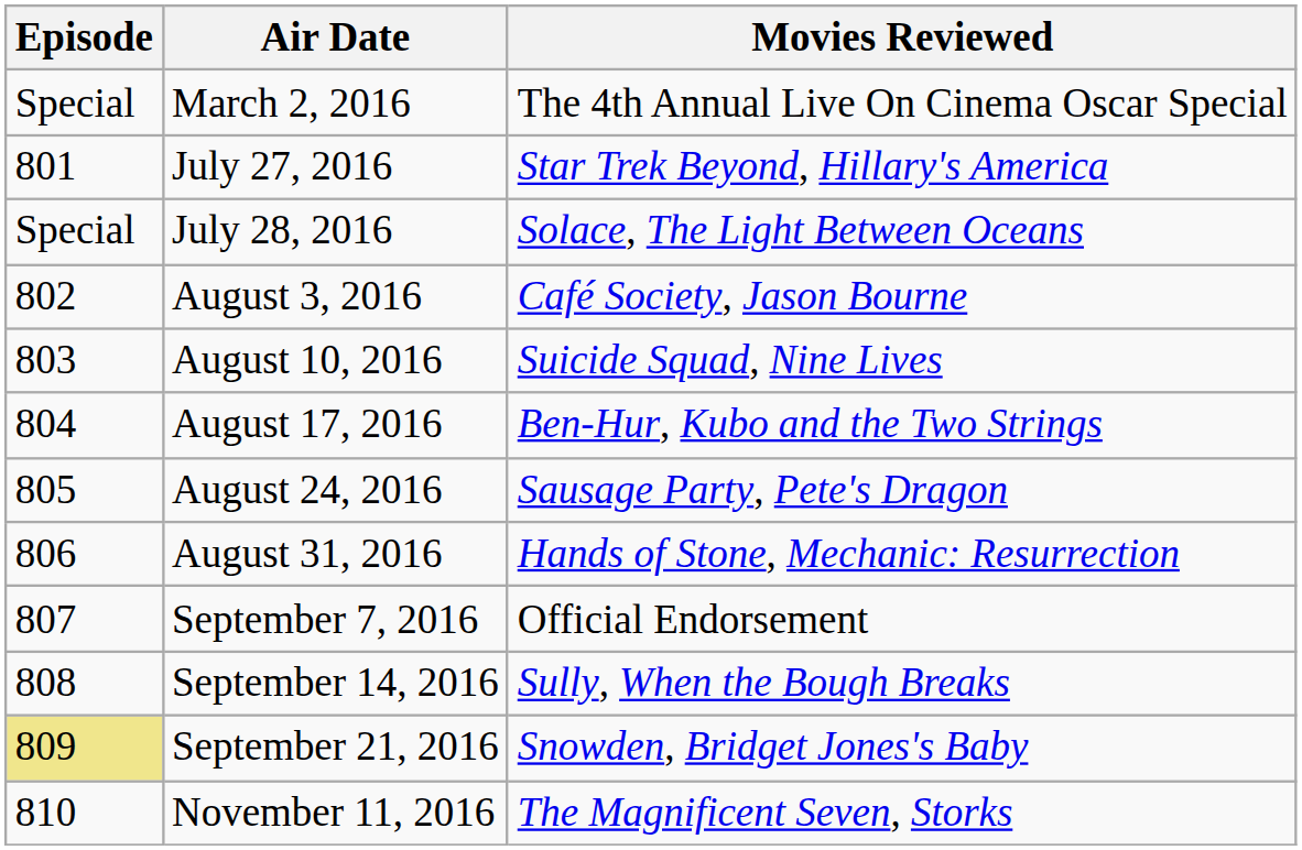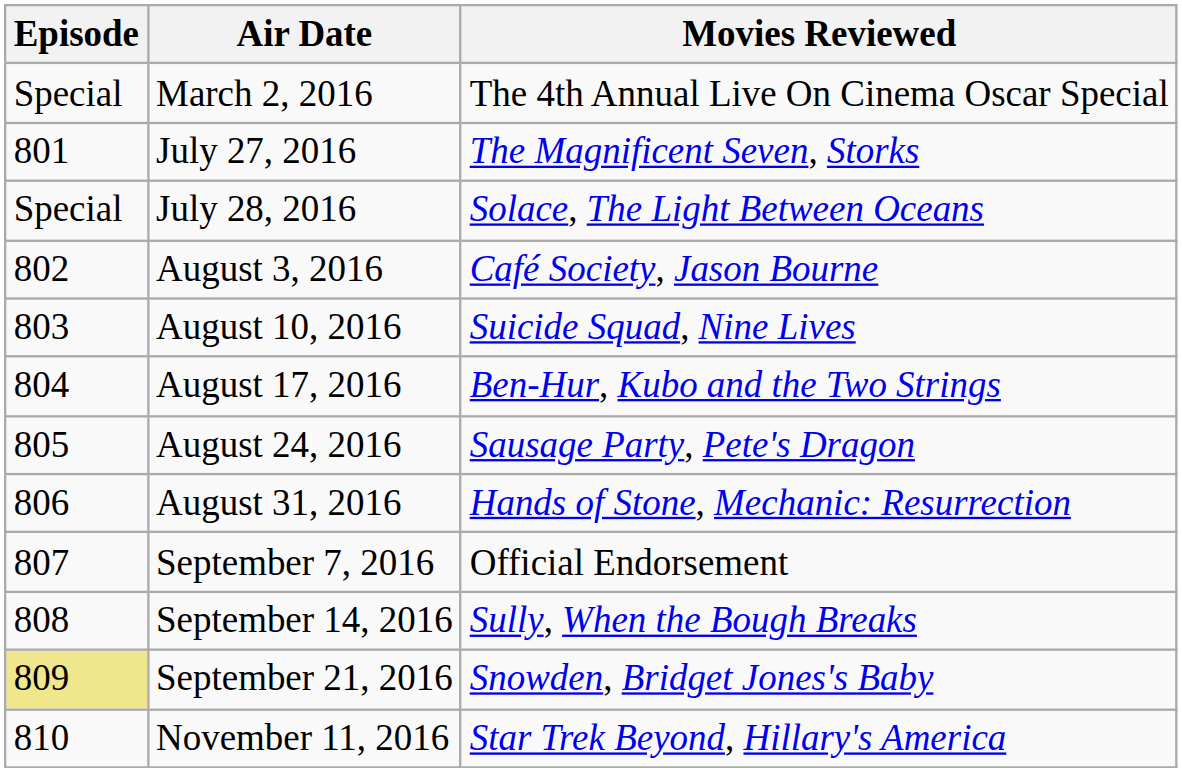 <table class="wikitable">
 <tr>
 <th>Episode</th>
 <th>Air Date</th>
 <th>Movies Reviewed</th>
 </tr>
 <tr>
 <td>Special</td>
 <td>March 2, 2016</td>
 <td>The 4th Annual Live On Cinema Oscar Special</td>
 </tr>
 <tr>
 <td>801</td>
 <td>July 27, 2016</td>
-<td><em><a href='#'>Star Trek Beyond</a></em>, <em><a href='#'>Hillary's America</a></em></td>
+<td><em><a href='#'>The Magnificent Seven</a></em>, <em><a href='#'>Storks</a></em></td>
 </tr>
 <tr>
 <td>Special</td>
 <td>July 28, 2016</td>
 <td><em><a href='#'>Solace</a></em>, <em><a href='#'>The Light Between Oceans</a></em></td>
 </tr>
 <tr>
 <td>802</td>
 <td>August 3, 2016</td>
 <td><em><a href='#'>Café Society</a></em>, <em><a href='#'>Jason Bourne</a></em></td>
 </tr>
 <tr>
 <td>803</td>
 <td>August 10, 2016</td>
 <td><em><a href='#'>Suicide Squad</a></em>, <em><a href='#'>Nine Lives</a></em></td>
 </tr>
 <tr>
 <td>804</td>
 <td>August 17, 2016</td>
 <td><em><a href='#'>Ben-Hur</a></em>, <em><a href='#'>Kubo and the Two Strings</a></em></td>
 </tr>
 <tr>
 <td>805</td>
 <td>August 24, 2016</td>
 <td><em><a href='#'>Sausage Party</a></em>, <em><a href='#'>Pete's Dragon</a></em></td>
 </tr>
 <tr>
 <td>806</td>
 <td>August 31, 2016</td>
 <td><em><a href='#'>Hands of Stone</a></em>, <em><a href='#'>Mechanic: Resurrection</a></em></td>
 </tr>
 <tr>
 <td>807</td>
 <td>September 7, 2016</td>
 <td>Official Endorsement</td>
 </tr>
 <tr>
 <td>808</td>
 <td>September 14, 2016</td>
 <td><em><a href='#'>Sully</a></em>, <em><a href='#'>When the Bough Breaks</a></em></td>
 </tr>
 <tr>
 <td style="background: khaki;">809</td>
 <td>September 21, 2016</td>
 <td><em><a href='#'>Snowden</a></em>, <em><a href='#'>Bridget Jones's Baby</a></em></td>
 </tr>
 <tr>
 <td>810</td>
 <td>November 11, 2016</td>
-<td><em><a href='#'>The Magnificent Seven</a></em>, <em><a href='#'>Storks</a></em></td>
+<td><em><a href='#'>Star Trek Beyond</a></em>, <em><a href='#'>Hillary's America</a></em></td>
 </tr>
 </table>
